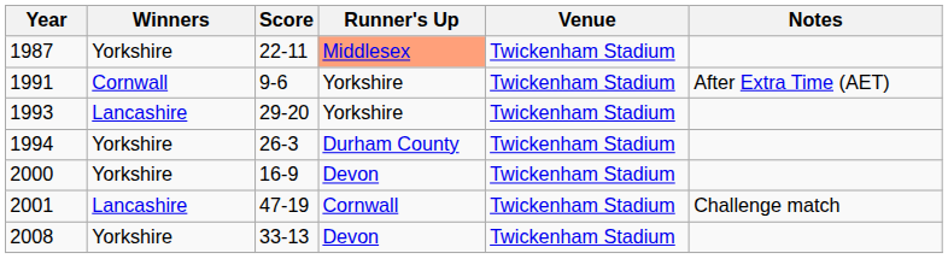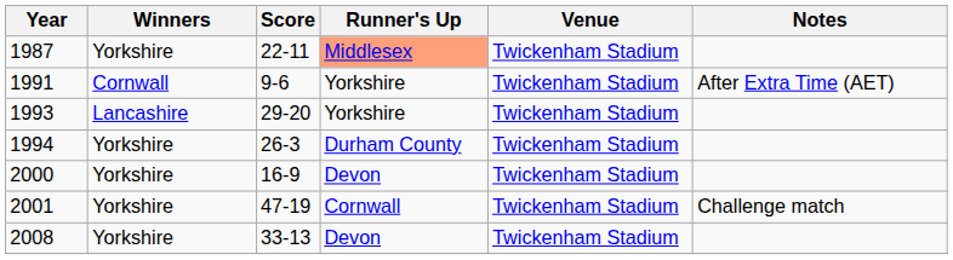 <table class="sortable wikitable plainrowheaders">
 <tr>
 <th width="60pt">Year</th>
 <th width="130pt">Winners</th>
 <th width="40pt">Score</th>
 <th width="130pt">Runner's Up</th>
 <th width="160pt">Venue</th>
 <th width="200pt">Notes</th>
 </tr>
 <tr>
 <td>1987</td>
 <td>Yorkshire</td>
 <td>22-11</td>
 <td style="background: lightsalmon;"><a href='#'>Middlesex</a></td>
 <td><a href='#'>Twickenham Stadium</a></td>
 <td></td>
 </tr>
 <tr>
 <td>1991</td>
 <td><a href='#'>Cornwall</a></td>
 <td>9-6</td>
 <td>Yorkshire</td>
 <td><a href='#'>Twickenham Stadium</a></td>
 <td>After <a href='#'>Extra Time</a> (AET)</td>
 </tr>
 <tr>
 <td>1993</td>
 <td><a href='#'>Lancashire</a></td>
 <td>29-20</td>
 <td>Yorkshire</td>
 <td><a href='#'>Twickenham Stadium</a></td>
 <td></td>
 </tr>
 <tr>
 <td>1994</td>
 <td>Yorkshire</td>
 <td>26-3</td>
 <td><a href='#'>Durham County</a></td>
 <td><a href='#'>Twickenham Stadium</a></td>
 <td></td>
 </tr>
 <tr>
 <td>2000</td>
 <td>Yorkshire</td>
 <td>16-9</td>
 <td><a href='#'>Devon</a></td>
 <td><a href='#'>Twickenham Stadium</a></td>
 <td></td>
 </tr>
 <tr>
 <td>2001</td>
-<td><a href='#'>Lancashire</a></td>
+<td>Yorkshire</td>
 <td>47-19</td>
 <td><a href='#'>Cornwall</a></td>
 <td><a href='#'>Twickenham Stadium</a></td>
 <td>Challenge match</td>
 </tr>
 <tr>
 <td>2008</td>
 <td>Yorkshire</td>
 <td>33-13</td>
 <td><a href='#'>Devon</a></td>
 <td><a href='#'>Twickenham Stadium</a></td>
 <td></td>
 </tr>
 <tr>
 </tr>
 </table>
